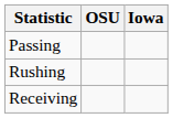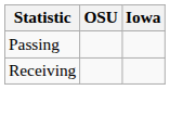 <table class="wikitable">
 <tr>
 <th>Statistic</th>
 <th>OSU</th>
 <th>Iowa</th>
 </tr>
 <tr>
 <td>Passing</td>
 <td></td>
 <td></td>
 </tr>
 <tr>
-<td>Rushing</td>
-<td></td>
-<td></td>
-</tr>
-<tr>
 <td>Receiving</td>
 <td></td>
 <td></td>
 </tr>
 </table>
